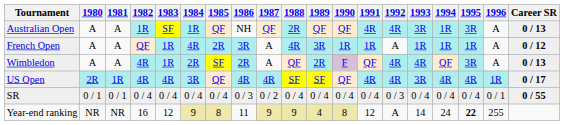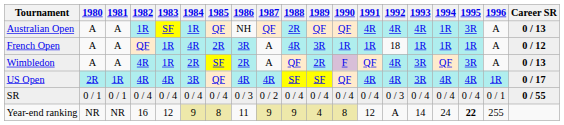 <table class="wikitable" style=font-size:97%>
 <tr bgcolor="#efefef">
 <th>Tournament</th>
 <th><a href='#'>1980</a></th>
 <th><a href='#'>1981</a></th>
 <th><a href='#'>1982</a></th>
 <th><a href='#'>1983</a></th>
 <th><a href='#'>1984</a></th>
 <th><a href='#'>1985</a></th>
 <th><a href='#'>1986</a></th>
 <th><a href='#'>1987</a></th>
 <th><a href='#'>1988</a></th>
 <th><a href='#'>1989</a></th>
 <th><a href='#'>1990</a></th>
 <th><a href='#'>1991</a></th>
 <th><a href='#'>1992</a></th>
 <th><a href='#'>1993</a></th>
 <th><a href='#'>1994</a></th>
 <th><a href='#'>1995</a></th>
 <th><a href='#'>1996</a></th>
 <th>Career SR</th>
 </tr>
 <tr>
 <td style="background:#EFEFEF;"><a href='#'>Australian Open</a></td>
 <td align="center">A</td>
 <td align="center">A</td>
 <td align="center" style="background:#afeeee;"><a href='#'>1R</a></td>
 <td align="center" style="background:yellow;"><a href='#'>SF</a></td>
 <td align="center" style="background:#afeeee;"><a href='#'>1R</a></td>
 <td align="center" style="background:#ffebcd;"><a href='#'>QF</a></td>
 <td align="center">NH</td>
 <td align="center" style="background:#ffebcd;"><a href='#'>QF</a></td>
 <td align="center" style="background:#afeeee;"><a href='#'>2R</a></td>
 <td align="center" style="background:#ffebcd;"><a href='#'>QF</a></td>
 <td align="center" style="background:#ffebcd;"><a href='#'>QF</a></td>
 <td align="center" style="background:#afeeee;"><a href='#'>4R</a></td>
 <td align="center" style="background:#afeeee;"><a href='#'>4R</a></td>
-<td align="center" style="background:#afeeee;"><a href='#'>3R</a></td>
+<td align="center" style="background:#afeeee;"><a href='#'>4R</a></td>
 <td align="center" style="background:#afeeee;"><a href='#'>1R</a></td>
 <td align="center" style="background:#afeeee;"><a href='#'>3R</a></td>
 <td align="center">A</td>
 <td align="center" style="background:#EFEFEF;"><strong>0 / 13</strong></td>
 </tr>
 <tr>
 <td style="background:#EFEFEF;"><a href='#'>French Open</a></td>
 <td align="center">A</td>
 <td align="center">A</td>
 <td align="center" style="background:#ffebcd;"><a href='#'>QF</a></td>
 <td align="center" style="background:#afeeee;"><a href='#'>1R</a></td>
 <td align="center" style="background:#afeeee;"><a href='#'>4R</a></td>
 <td align="center" style="background:#afeeee;"><a href='#'>2R</a></td>
 <td align="center" style="background:#afeeee;"><a href='#'>3R</a></td>
 <td align="center">A</td>
 <td align="center" style="background:#afeeee;"><a href='#'>4R</a></td>
 <td align="center" style="background:#afeeee;"><a href='#'>3R</a></td>
 <td align="center" style="background:#afeeee;"><a href='#'>1R</a></td>
 <td align="center" style="background:#afeeee;"><a href='#'>1R</a></td>
-<td align="center">A</td>
+<td align="center">18</td>
 <td align="center" style="background:#afeeee;"><a href='#'>1R</a></td>
 <td align="center" style="background:#afeeee;"><a href='#'>1R</a></td>
 <td align="center" style="background:#afeeee;"><a href='#'>1R</a></td>
 <td align="center">A</td>
 <td align="center" style="background:#EFEFEF;"><strong>0 / 12</strong></td>
 </tr>
 <tr>
 <td style="background:#EFEFEF;"><a href='#'>Wimbledon</a></td>
 <td align="center">A</td>
 <td align="center">A</td>
 <td align="center" style="background:#afeeee;"><a href='#'>4R</a></td>
 <td align="center" style="background:#afeeee;"><a href='#'>1R</a></td>
 <td align="center" style="background:#afeeee;"><a href='#'>2R</a></td>
 <td align="center" style="background:yellow;"><a href='#'>SF</a></td>
 <td align="center" style="background:#afeeee;"><a href='#'>2R</a></td>
 <td align="center">A</td>
 <td align="center" style="background:#ffebcd;"><a href='#'>QF</a></td>
 <td align="center" style="background:#afeeee;"><a href='#'>2R</a></td>
 <td align="center" style="background:#D8BFD8;"><a href='#'>F</a></td>
 <td align="center" style="background:#ffebcd;"><a href='#'>QF</a></td>
 <td align="center" style="background:#afeeee;"><a href='#'>4R</a></td>
-<td align="center" style="background:#afeeee;"><a href='#'>4R</a></td>
+<td align="center" style="background:#afeeee;"><a href='#'>3R</a></td>
 <td align="center" style="background:#ffebcd;"><a href='#'>QF</a></td>
 <td align="center" style="background:#afeeee;"><a href='#'>3R</a></td>
 <td align="center">A</td>
 <td align="center" style="background:#EFEFEF;"><strong>0 / 13</strong></td>
 </tr>
 <tr>
 <td style="background:#EFEFEF;"><a href='#'>US Open</a></td>
 <td align="center" style="background:#afeeee;"><a href='#'>2R</a></td>
 <td align="center" style="background:#afeeee;"><a href='#'>1R</a></td>
 <td align="center" style="background:#afeeee;"><a href='#'>4R</a></td>
 <td align="center" style="background:#afeeee;"><a href='#'>4R</a></td>
 <td align="center" style="background:#afeeee;"><a href='#'>3R</a></td>
 <td align="center" style="background:#ffebcd;"><a href='#'>QF</a></td>
 <td align="center" style="background:#afeeee;"><a href='#'>4R</a></td>
 <td align="center" style="background:#afeeee;"><a href='#'>4R</a></td>
 <td align="center" style="background:yellow;"><a href='#'>SF</a></td>
 <td align="center" style="background:yellow;"><a href='#'>SF</a></td>
 <td align="center" style="background:#ffebcd;"><a href='#'>QF</a></td>
 <td align="center" style="background:#afeeee;"><a href='#'>4R</a></td>
 <td align="center" style="background:#afeeee;"><a href='#'>4R</a></td>
 <td align="center" style="background:#afeeee;"><a href='#'>3R</a></td>
 <td align="center" style="background:#afeeee;"><a href='#'>4R</a></td>
 <td align="center" style="background:#afeeee;"><a href='#'>4R</a></td>
 <td align="center" style="background:#afeeee;"><a href='#'>1R</a></td>
 <td align="center" style="background:#EFEFEF;"><strong>0 / 17</strong></td>
 </tr>
 <tr>
 <td style="background:#EFEFEF;">SR</td>
 <td align="center" style="background:#EFEFEF;">0 / 1</td>
 <td align="center" style="background:#EFEFEF;">0 / 1</td>
 <td align="center" style="background:#EFEFEF;">0 / 4</td>
 <td align="center" style="background:#EFEFEF;">0 / 4</td>
 <td align="center" style="background:#EFEFEF;">0 / 4</td>
 <td align="center" style="background:#EFEFEF;">0 / 4</td>
 <td align="center" style="background:#EFEFEF;">0 / 3</td>
 <td align="center" style="background:#EFEFEF;">0 / 2</td>
 <td align="center" style="background:#EFEFEF;">0 / 4</td>
 <td align="center" style="background:#EFEFEF;">0 / 4</td>
 <td align="center" style="background:#EFEFEF;">0 / 4</td>
 <td align="center" style="background:#EFEFEF;">0 / 4</td>
 <td align="center" style="background:#EFEFEF;">0 / 3</td>
 <td align="center" style="background:#EFEFEF;">0 / 4</td>
 <td align="center" style="background:#EFEFEF;">0 / 4</td>
 <td align="center" style="background:#EFEFEF;">0 / 4</td>
 <td align="center" style="background:#EFEFEF;">0 / 1</td>
 <td align="center" style="background:#EFEFEF;"><strong>0 / 55</strong></td>
 </tr>
 <tr>
 <td align=left>Year-end ranking</td>
 <td align="center">NR</td>
 <td align="center">NR</td>
 <td align="center">16</td>
 <td align="center">12</td>
 <td align="center" bgcolor=EEE8AA>9</td>
 <td align="center" bgcolor=EEE8AA>8</td>
 <td align="center">11</td>
 <td align="center" bgcolor=EEE8AA>9</td>
 <td align="center" bgcolor=EEE8AA>9</td>
 <td align="center" bgcolor=EEE8AA>4</td>
 <td align="center" bgcolor=EEE8AA>8</td>
 <td align="center">12</td>
 <td align="center">A</td>
 <td align="center">14</td>
 <td align="center">24</td>
 <td align="center"><strong>22</strong></td>
 <td align="center">255</td>
 </tr>
 </table>
